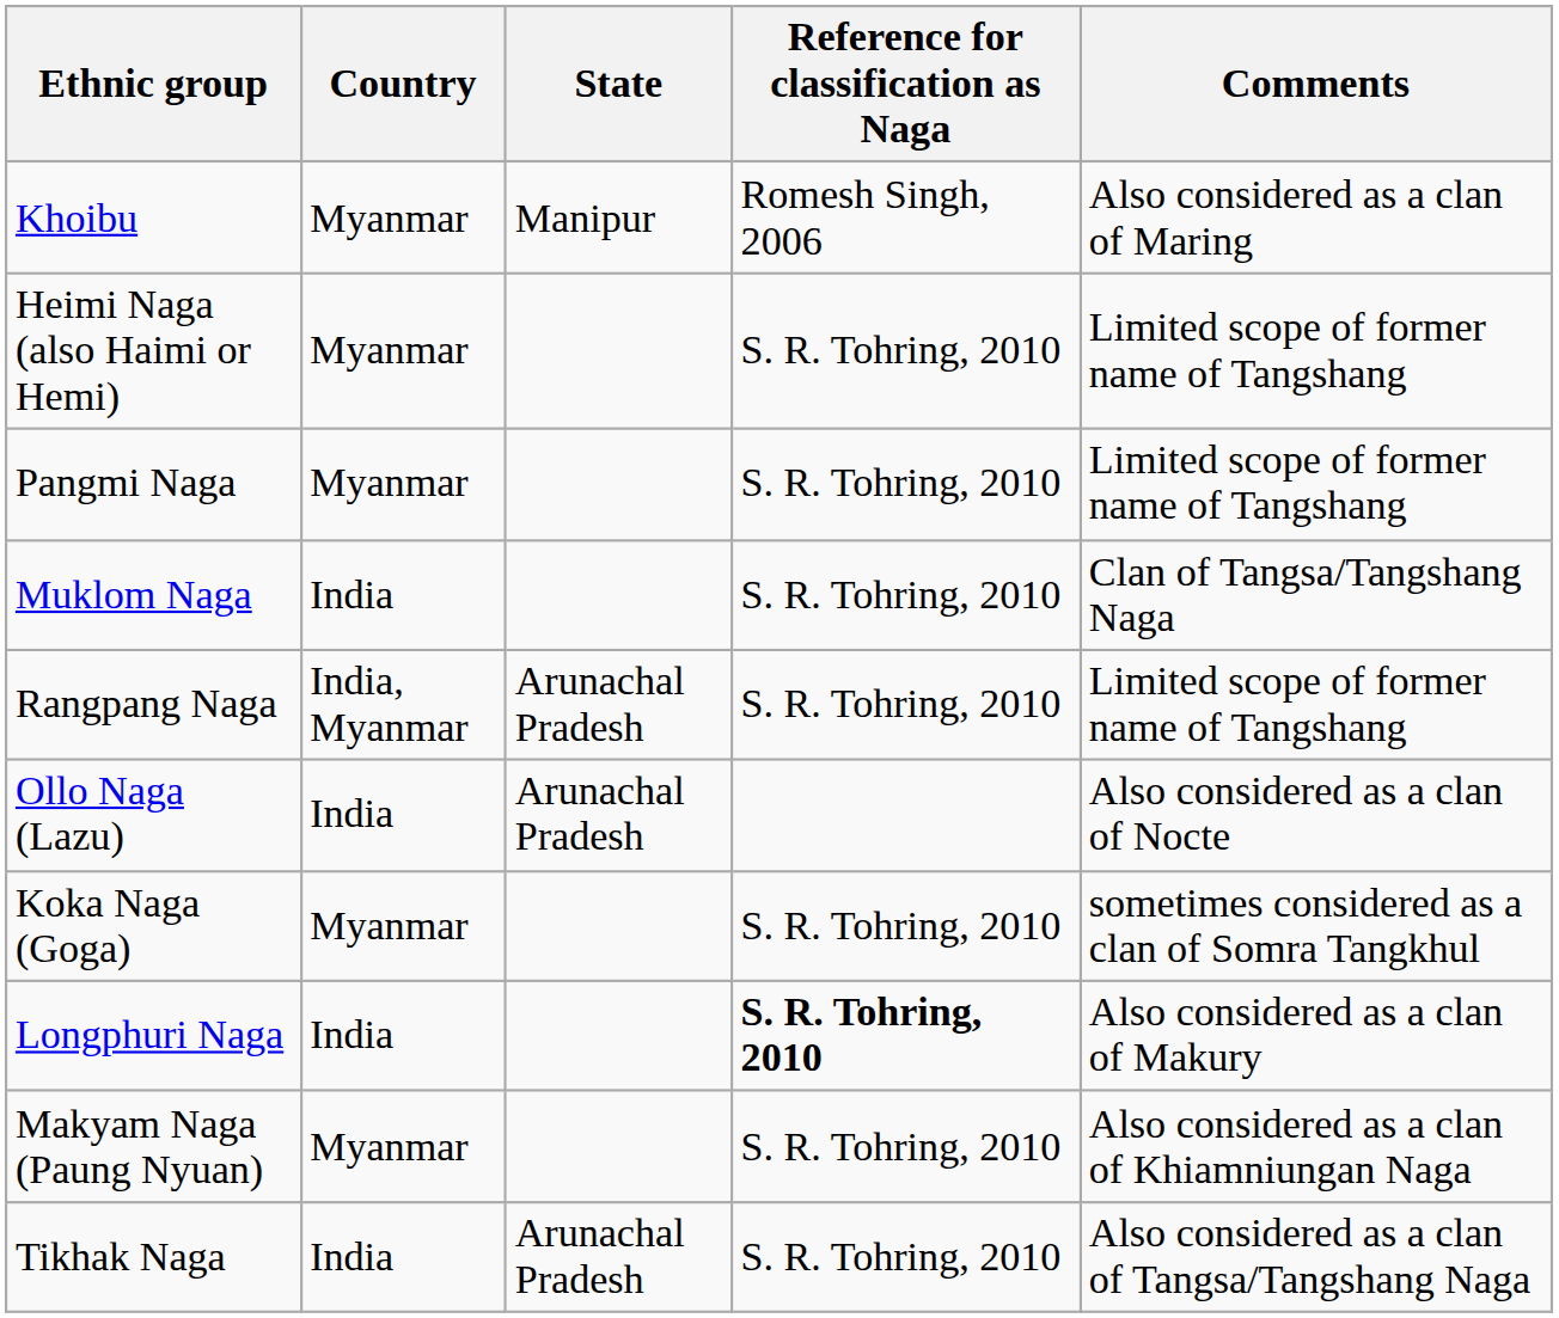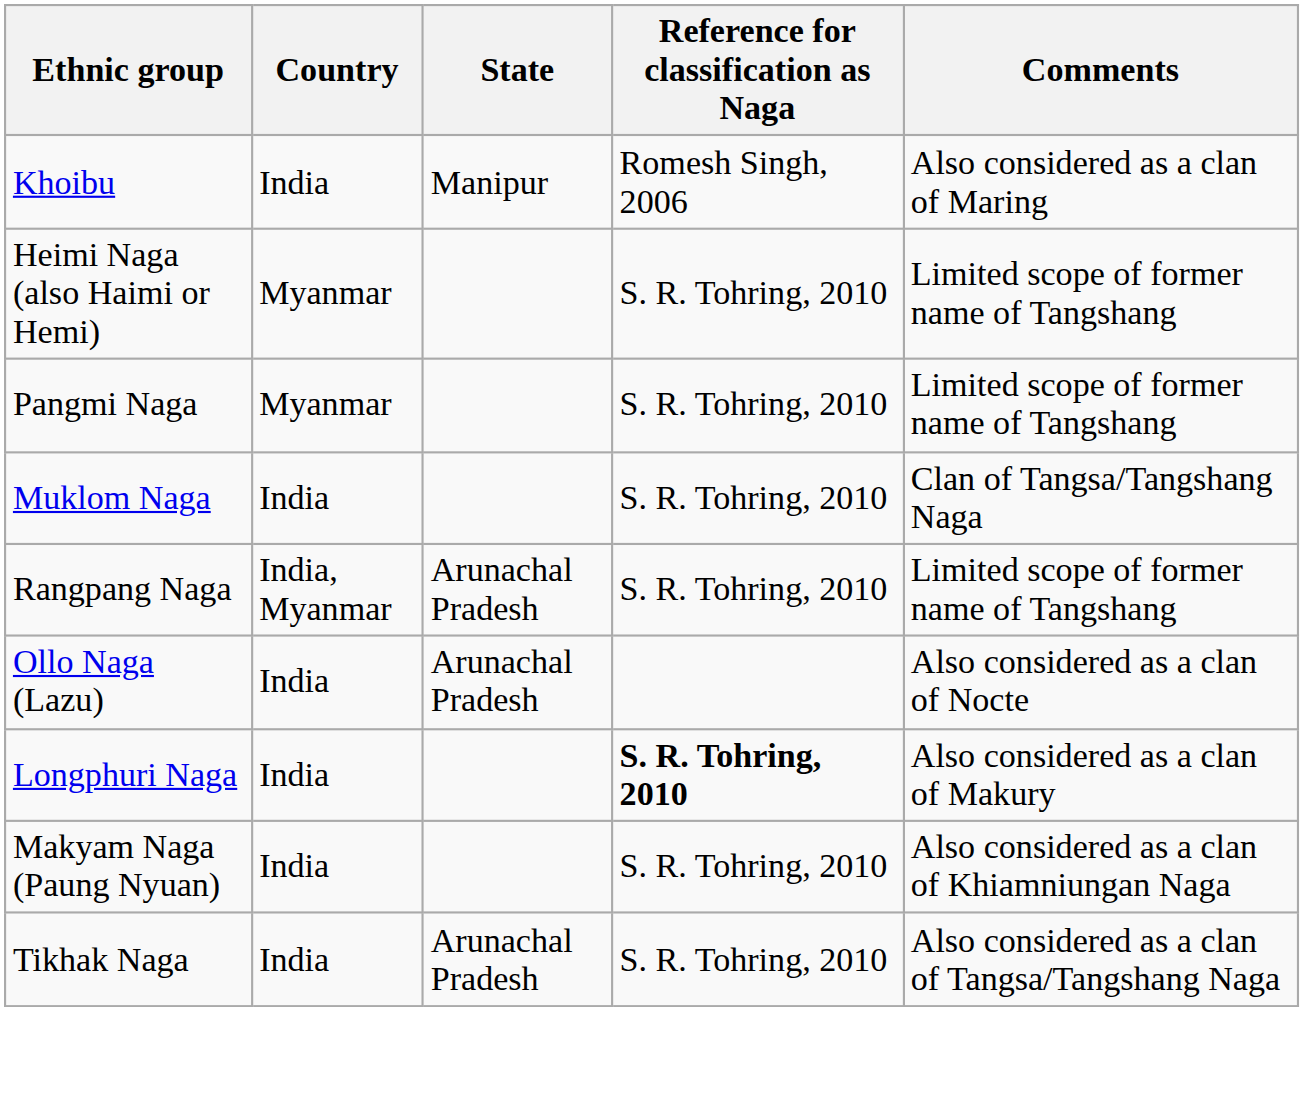 <table class="wikitable sortable">
 <tr>
 <th>Ethnic group</th>
 <th>Country</th>
 <th>State</th>
 <th>Reference for classification as Naga</th>
 <th>Comments</th>
 </tr>
 <tr>
 <td><a href='#'>Khoibu</a></td>
-<td>Myanmar</td>
+<td>India</td>
 <td>Manipur</td>
 <td>Romesh Singh, 2006</td>
 <td>Also considered as a clan of Maring</td>
 </tr>
 <tr>
 <td>Heimi Naga (also Haimi or Hemi)</td>
 <td>Myanmar</td>
 <td></td>
 <td>S. R. Tohring, 2010</td>
 <td>Limited scope of former name of Tangshang</td>
 </tr>
 <tr>
 <td>Pangmi Naga</td>
 <td>Myanmar</td>
 <td></td>
 <td>S. R. Tohring, 2010</td>
 <td>Limited scope of former name of Tangshang</td>
 </tr>
 <tr>
 <td><a href='#'>Muklom Naga</a></td>
 <td>India</td>
 <td></td>
 <td>S. R. Tohring, 2010</td>
 <td>Clan of Tangsa/Tangshang Naga</td>
 </tr>
 <tr>
 <td>Rangpang Naga</td>
 <td>India, Myanmar</td>
 <td>Arunachal Pradesh</td>
 <td>S. R. Tohring, 2010</td>
 <td>Limited scope of former name of Tangshang</td>
 </tr>
 <tr>
 <td><a href='#'>Ollo Naga</a> (Lazu)</td>
 <td>India</td>
 <td>Arunachal Pradesh</td>
 <td></td>
 <td>Also considered as a clan of Nocte</td>
 </tr>
 <tr>
-<td>Koka Naga (Goga)</td>
-<td>Myanmar</td>
-<td></td>
-<td>S. R. Tohring, 2010</td>
-<td>sometimes considered as a clan of Somra Tangkhul</td>
-</tr>
-<tr>
 <td><a href='#'>Longphuri Naga</a></td>
 <td>India</td>
 <td></td>
 <td><strong>S. R. Tohring, 2010</strong></td>
 <td>Also considered as a clan of Makury</td>
 </tr>
 <tr>
 <td>Makyam Naga (Paung Nyuan)</td>
-<td>Myanmar</td>
+<td>India</td>
 <td></td>
 <td>S. R. Tohring, 2010</td>
 <td>Also considered as a clan of Khiamniungan Naga</td>
 </tr>
 <tr>
 <td>Tikhak Naga</td>
 <td>India</td>
 <td>Arunachal Pradesh</td>
 <td>S. R. Tohring, 2010</td>
 <td>Also considered as a clan of Tangsa/Tangshang Naga</td>
 </tr>
 </table>
